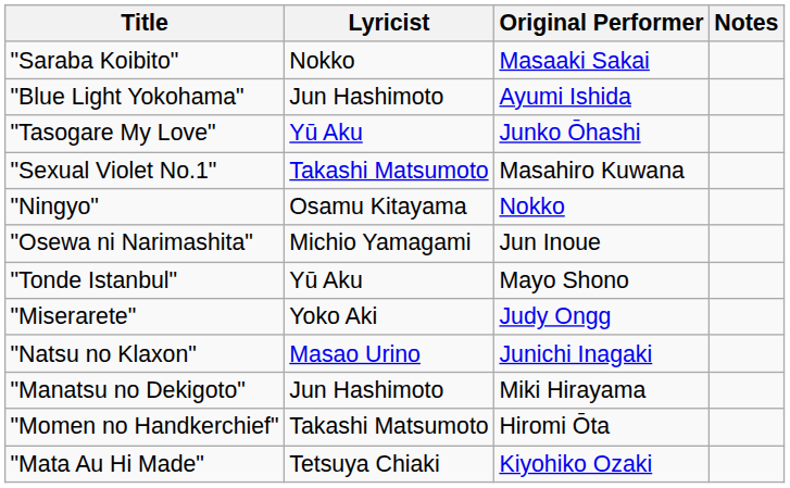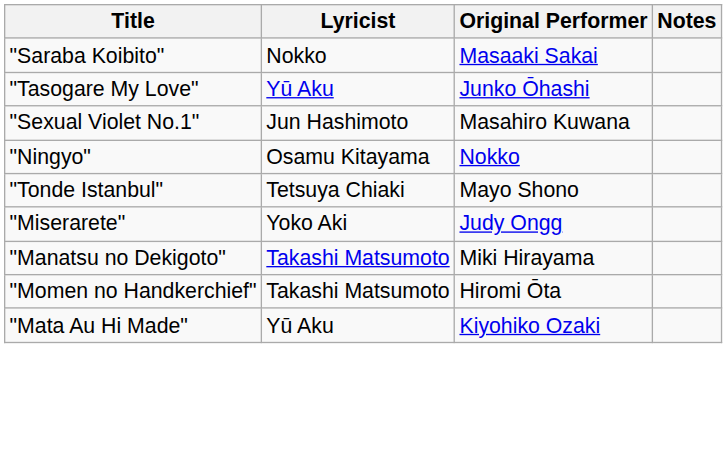 <table class="wikitable">
 <tr>
 <th>Title</th>
 <th>Lyricist</th>
 <th>Original Performer</th>
 <th>Notes</th>
 </tr>
 <tr>
 <td>"Saraba Koibito"</td>
 <td>Nokko</td>
 <td><a href='#'>Masaaki Sakai</a></td>
 <td></td>
 </tr>
 <tr>
-<td>"Blue Light Yokohama"</td>
-<td>Jun Hashimoto</td>
-<td><a href='#'>Ayumi Ishida</a></td>
-<td></td>
-</tr>
-<tr>
 <td>"Tasogare My Love"</td>
 <td><a href='#'>Yū Aku</a></td>
 <td><a href='#'>Junko Ōhashi</a></td>
 <td></td>
 </tr>
 <tr>
 <td>"Sexual Violet No.1"</td>
-<td><a href='#'>Takashi Matsumoto</a></td>
+<td>Jun Hashimoto</td>
 <td>Masahiro Kuwana</td>
 <td></td>
 </tr>
 <tr>
 <td>"Ningyo"</td>
 <td>Osamu Kitayama</td>
 <td><a href='#'>Nokko</a></td>
 <td></td>
 </tr>
 <tr>
-<td>"Osewa ni Narimashita"</td>
-<td>Michio Yamagami</td>
-<td>Jun Inoue</td>
-<td></td>
-</tr>
-<tr>
 <td>"Tonde Istanbul"</td>
-<td>Yū Aku</td>
+<td>Tetsuya Chiaki</td>
 <td>Mayo Shono</td>
 <td></td>
 </tr>
 <tr>
 <td>"Miserarete"</td>
 <td>Yoko Aki</td>
 <td><a href='#'>Judy Ongg</a></td>
 <td></td>
 </tr>
 <tr>
-<td>"Natsu no Klaxon"</td>
-<td><a href='#'>Masao Urino</a></td>
-<td><a href='#'>Junichi Inagaki</a></td>
-<td></td>
-</tr>
-<tr>
 <td>"Manatsu no Dekigoto"</td>
-<td>Jun Hashimoto</td>
+<td><a href='#'>Takashi Matsumoto</a></td>
 <td>Miki Hirayama</td>
 <td></td>
 </tr>
 <tr>
 <td>"Momen no Handkerchief"</td>
 <td>Takashi Matsumoto</td>
 <td>Hiromi Ōta</td>
 <td></td>
 </tr>
 <tr>
 <td>"Mata Au Hi Made"</td>
-<td>Tetsuya Chiaki</td>
+<td>Yū Aku</td>
 <td><a href='#'>Kiyohiko Ozaki</a></td>
 <td></td>
 </tr>
 </table>
